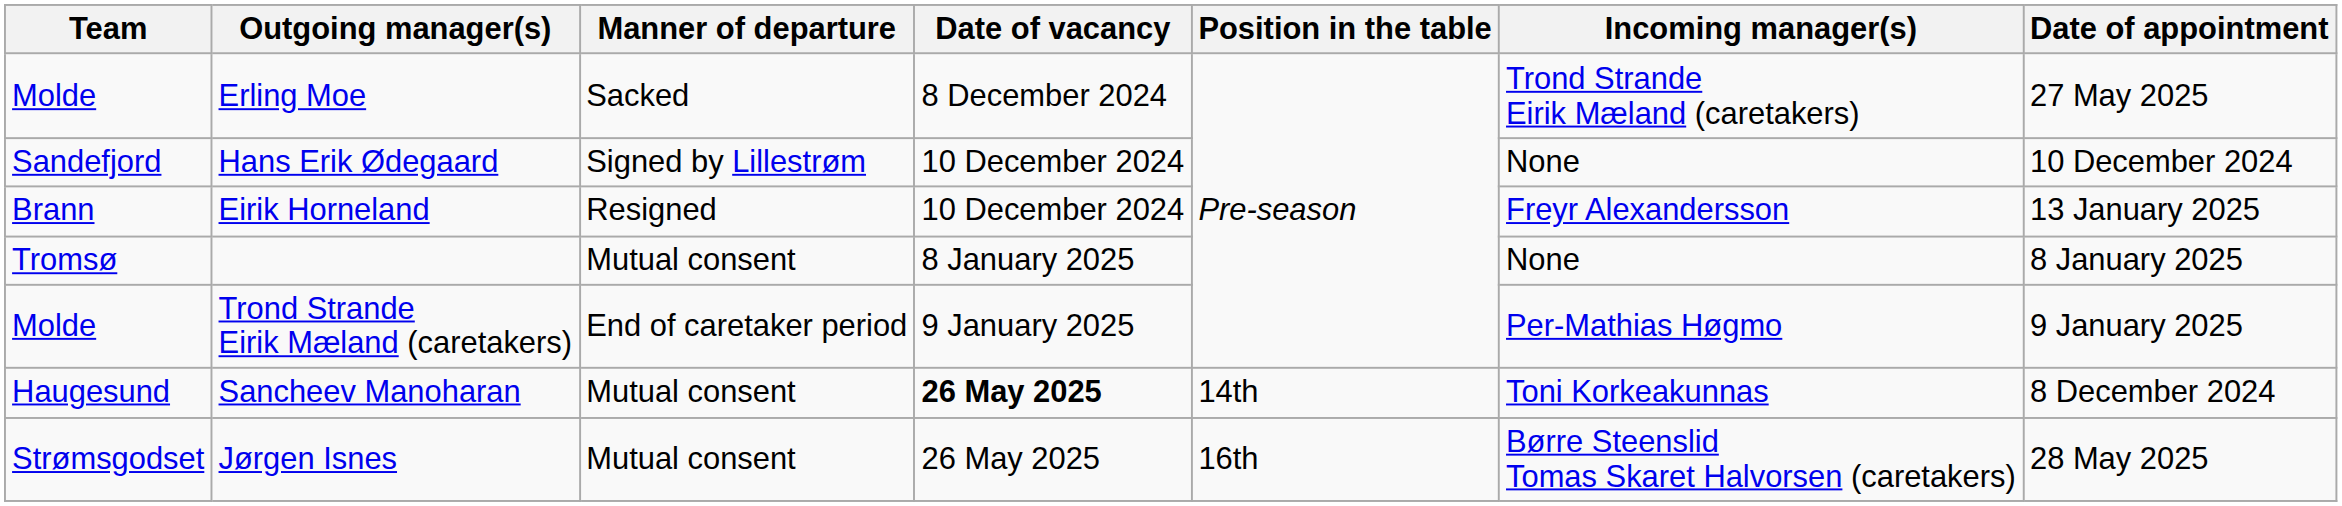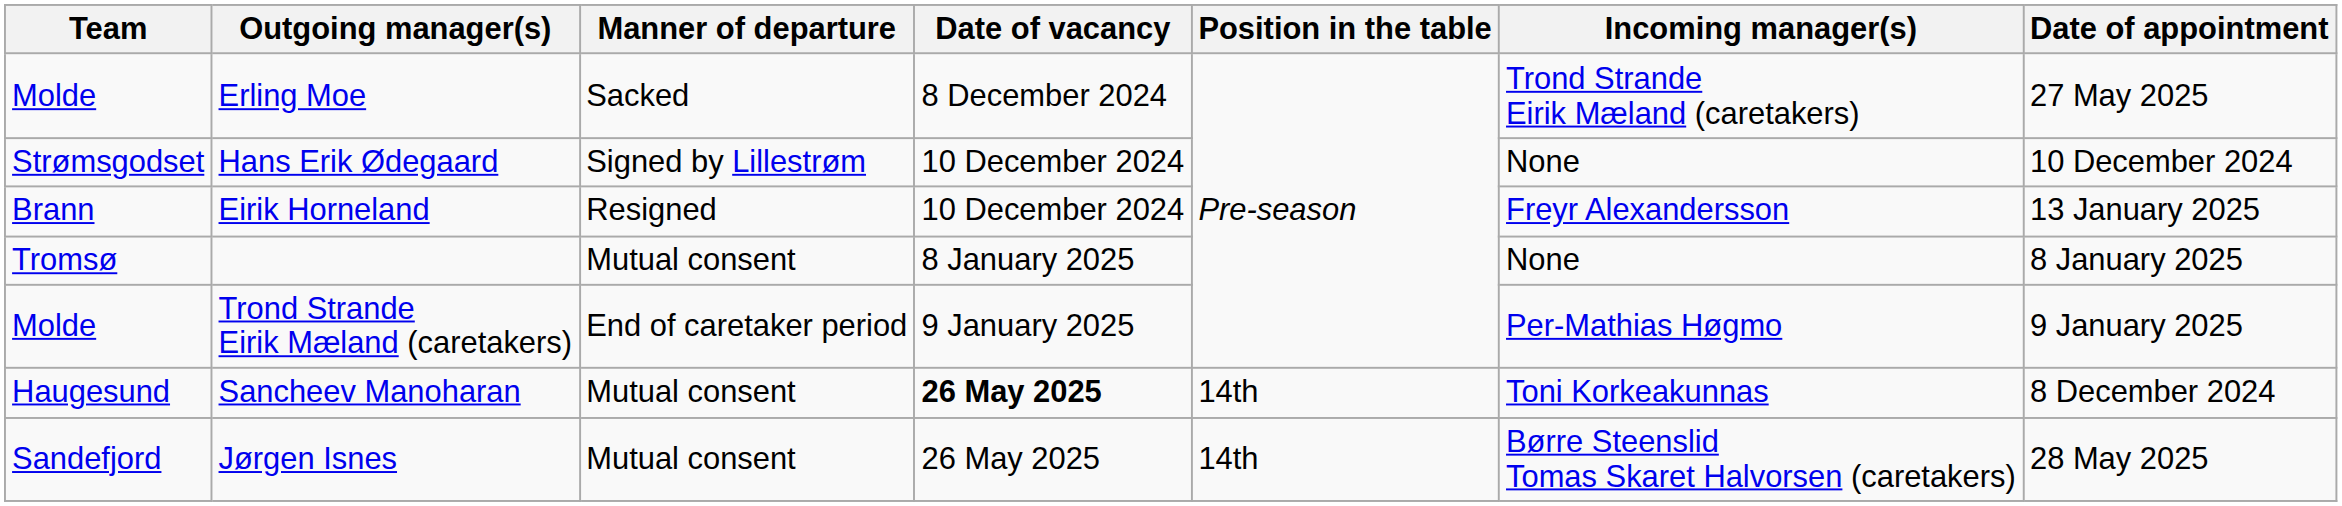 <table class="wikitable">
 <tr>
 <th>Team</th>
 <th>Outgoing manager(s)</th>
 <th>Manner of departure</th>
 <th>Date of vacancy</th>
 <th>Position in the table</th>
 <th>Incoming manager(s)</th>
 <th>Date of appointment</th>
 </tr>
 <tr>
 <td><a href='#'>Molde</a></td>
 <td> <a href='#'>Erling Moe</a></td>
 <td>Sacked</td>
 <td>8 December 2024</td>
 <td rowspan=5><em>Pre-season</em></td>
 <td> <a href='#'>Trond Strande</a><br> <a href='#'>Eirik Mæland</a> (caretakers)</td>
 <td>27 May 2025</td>
 </tr>
 <tr>
-<td><a href='#'>Sandefjord</a></td>
+<td><a href='#'>Strømsgodset</a></td>
 <td> <a href='#'>Hans Erik Ødegaard</a></td>
 <td>Signed by <a href='#'>Lillestrøm</a></td>
 <td>10 December 2024</td>
 <td>None</td>
 <td>10 December 2024</td>
 </tr>
 <tr>
 <td><a href='#'>Brann</a></td>
 <td> <a href='#'>Eirik Horneland</a></td>
 <td>Resigned</td>
 <td>10 December 2024</td>
 <td> <a href='#'>Freyr Alexandersson</a></td>
 <td>13 January 2025</td>
 </tr>
 <tr>
 <td><a href='#'>Tromsø</a></td>
 <td> </td>
 <td>Mutual consent</td>
 <td>8 January 2025</td>
 <td>None</td>
 <td>8 January 2025</td>
 </tr>
 <tr>
 <td><a href='#'>Molde</a></td>
 <td> <a href='#'>Trond Strande</a><br> <a href='#'>Eirik Mæland</a> (caretakers)</td>
 <td>End of caretaker period</td>
 <td>9 January 2025</td>
 <td> <a href='#'>Per-Mathias Høgmo</a></td>
 <td>9 January 2025</td>
 </tr>
 <tr>
 <td><a href='#'>Haugesund</a></td>
 <td> <a href='#'>Sancheev Manoharan</a></td>
 <td>Mutual consent</td>
 <td><strong>26 May 2025</strong></td>
 <td>14th</td>
 <td> <a href='#'>Toni Korkeakunnas</a></td>
 <td>8 December 2024</td>
 </tr>
 <tr>
-<td><a href='#'>Strømsgodset</a></td>
+<td><a href='#'>Sandefjord</a></td>
 <td> <a href='#'>Jørgen Isnes</a></td>
 <td>Mutual consent</td>
 <td>26 May 2025</td>
-<td>16th</td>
+<td>14th</td>
 <td> <a href='#'>Børre Steenslid</a><br> <a href='#'>Tomas Skaret Halvorsen</a> (caretakers)</td>
 <td>28 May 2025</td>
 </tr>
 </table>
